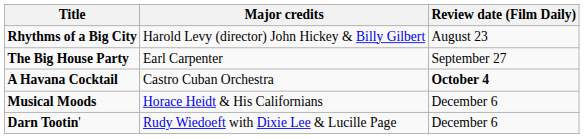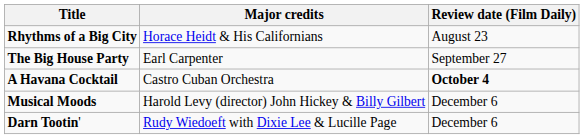 <table class="wikitable sortable" border="1">
 <tr>
 <th>Title</th>
 <th>Major credits</th>
 <th>Review date (Film Daily)</th>
 </tr>
 <tr>
 <td><strong>Rhythms of a Big City</strong></td>
-<td>Harold Levy (director) John Hickey & <a href='#'>Billy Gilbert</a></td>
+<td><a href='#'>Horace Heidt</a> & His Californians</td>
 <td>August 23</td>
 </tr>
 <tr>
 <td><strong>The Big House Party</strong></td>
 <td>Earl Carpenter</td>
 <td>September 27</td>
 </tr>
 <tr>
 <td><strong>A Havana Cocktail</strong></td>
 <td>Castro Cuban Orchestra</td>
 <td><strong>October 4</strong></td>
 </tr>
 <tr>
 <td><strong>Musical Moods</strong></td>
-<td><a href='#'>Horace Heidt</a> & His Californians</td>
+<td>Harold Levy (director) John Hickey & <a href='#'>Billy Gilbert</a></td>
 <td>December 6</td>
 </tr>
 <tr>
 <td><strong>Darn Tootin</strong>'</td>
 <td><a href='#'>Rudy Wiedoeft</a> with <a href='#'>Dixie Lee</a> & Lucille Page</td>
 <td>December 6</td>
 </tr>
 </table>
